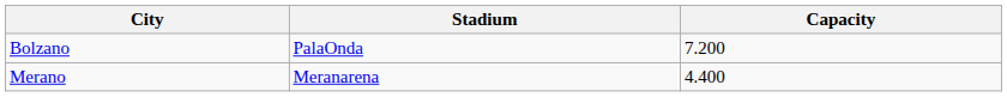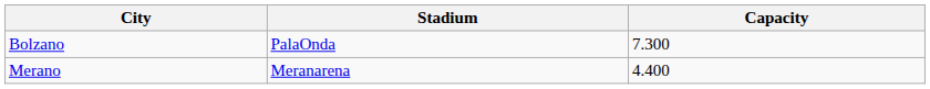 <table class="wikitable" width=70%>
 <tr>
 <th>City</th>
 <th>Stadium</th>
 <th>Capacity</th>
 </tr>
 <tr>
 <td><a href='#'>Bolzano</a></td>
 <td><a href='#'>PalaOnda</a></td>
-<td>7.200</td>
+<td>7.300</td>
 </tr>
 <tr>
 <td><a href='#'>Merano</a></td>
 <td><a href='#'>Meranarena</a></td>
 <td>4.400</td>
 </tr>
 </table>
